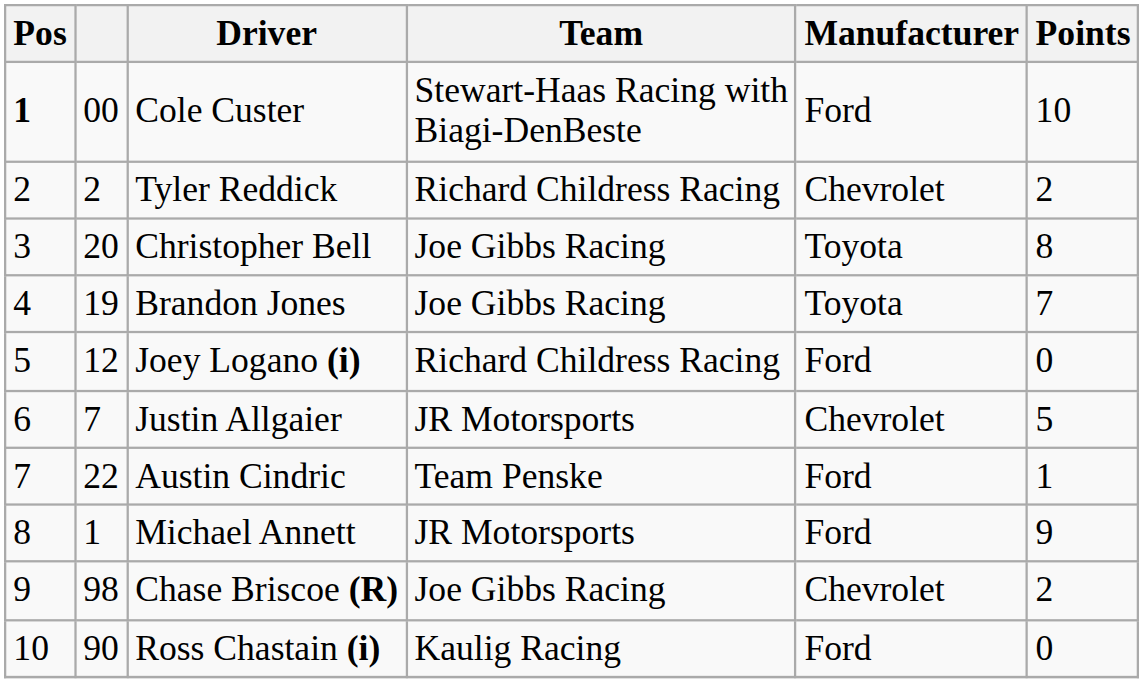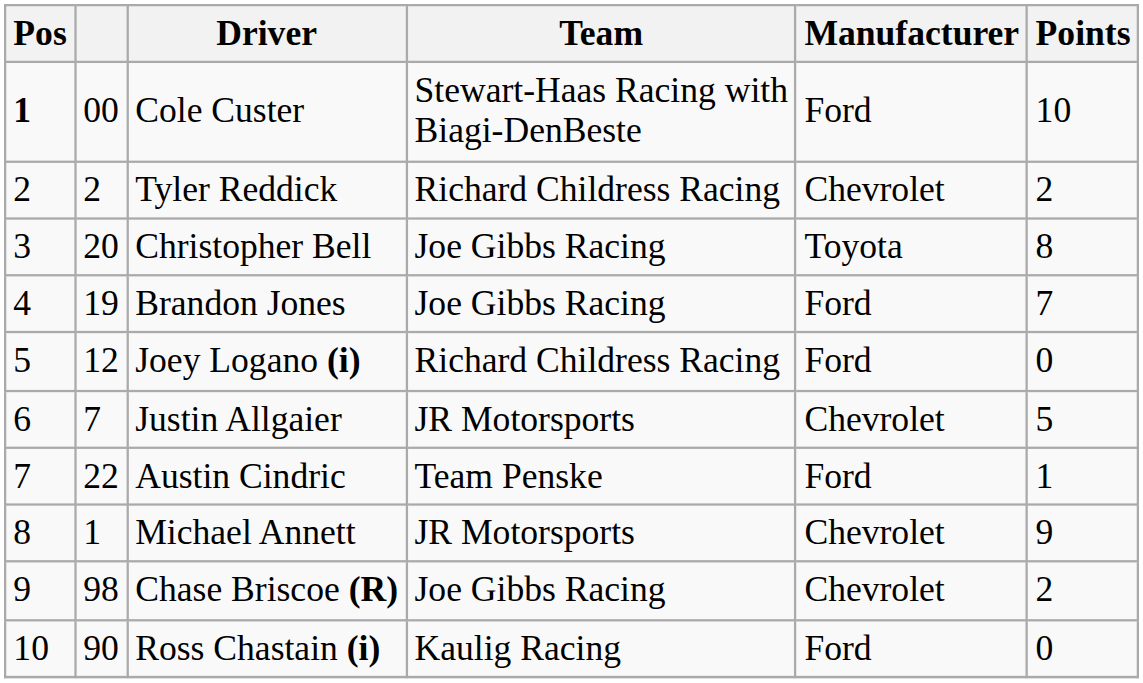 <table class="wikitable" style="font-size:98%">
 <tr>
 <th>Pos</th>
 <th></th>
 <th>Driver</th>
 <th>Team</th>
 <th>Manufacturer</th>
 <th>Points</th>
 </tr>
 <tr>
 <td><strong>1</strong></td>
 <td>00</td>
 <td>Cole Custer</td>
 <td>Stewart-Haas Racing with<br>Biagi-DenBeste</td>
 <td>Ford</td>
 <td>10</td>
 </tr>
 <tr>
 <td>2</td>
 <td>2</td>
 <td>Tyler Reddick</td>
 <td>Richard Childress Racing</td>
 <td>Chevrolet</td>
 <td>2</td>
 </tr>
 <tr>
 <td>3</td>
 <td>20</td>
 <td>Christopher Bell</td>
 <td>Joe Gibbs Racing</td>
 <td>Toyota</td>
 <td>8</td>
 </tr>
 <tr>
 <td>4</td>
 <td>19</td>
 <td>Brandon Jones</td>
 <td>Joe Gibbs Racing</td>
-<td>Toyota</td>
+<td>Ford</td>
 <td>7</td>
 </tr>
 <tr>
 <td>5</td>
 <td>12</td>
 <td>Joey Logano <strong>(i)</strong></td>
 <td>Richard Childress Racing</td>
 <td>Ford</td>
 <td>0</td>
 </tr>
 <tr>
 <td>6</td>
 <td>7</td>
 <td>Justin Allgaier</td>
 <td>JR Motorsports</td>
 <td>Chevrolet</td>
 <td>5</td>
 </tr>
 <tr>
 <td>7</td>
 <td>22</td>
 <td>Austin Cindric</td>
 <td>Team Penske</td>
 <td>Ford</td>
 <td>1</td>
 </tr>
 <tr>
 <td>8</td>
 <td>1</td>
 <td>Michael Annett</td>
 <td>JR Motorsports</td>
-<td>Ford</td>
+<td>Chevrolet</td>
 <td>9</td>
 </tr>
 <tr>
 <td>9</td>
 <td>98</td>
 <td>Chase Briscoe <strong>(R)</strong></td>
 <td>Joe Gibbs Racing</td>
 <td>Chevrolet</td>
 <td>2</td>
 </tr>
 <tr>
 <td>10</td>
 <td>90</td>
 <td>Ross Chastain <strong>(i)</strong></td>
 <td>Kaulig Racing</td>
 <td>Ford</td>
 <td>0</td>
 </tr>
 <tr>
 </tr>
 </table>
